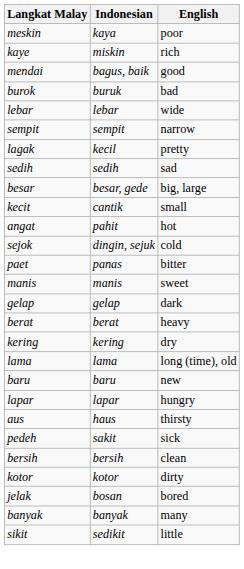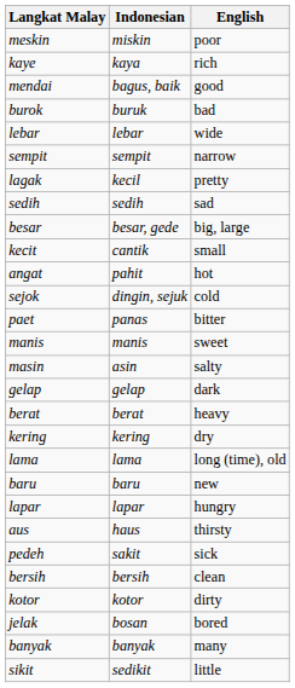 <table class="wikitable">
 <tr>
 <th>Langkat Malay</th>
 <th>Indonesian</th>
 <th>English</th>
 </tr>
 <tr>
 <td><em>meskin</em></td>
-<td><em>kaya</em></td>
+<td><em>miskin</em></td>
 <td>poor</td>
 </tr>
 <tr>
 <td><em>kaye</em></td>
-<td><em>miskin</em></td>
+<td><em>kaya</em></td>
 <td>rich</td>
 </tr>
 <tr>
 <td><em>mendai</em></td>
 <td><em>bagus, baik</em></td>
 <td>good</td>
 </tr>
 <tr>
 <td><em>burok</em></td>
 <td><em>buruk</em></td>
 <td>bad</td>
 </tr>
 <tr>
 <td><em>lebar</em></td>
 <td><em>lebar</em></td>
 <td>wide</td>
 </tr>
 <tr>
 <td><em>sempit</em></td>
 <td><em>sempit</em></td>
 <td>narrow</td>
 </tr>
 <tr>
 <td><em>lagak</em></td>
 <td><em>kecil</em></td>
 <td>pretty</td>
 </tr>
 <tr>
 <td><em>sedih</em></td>
 <td><em>sedih</em></td>
 <td>sad</td>
 </tr>
 <tr>
 <td><em>besar</em></td>
 <td><em>besar, gede</em></td>
 <td>big, large</td>
 </tr>
 <tr>
 <td><em>kecit</em></td>
 <td><em>cantik</em></td>
 <td>small</td>
 </tr>
 <tr>
 <td><em>angat</em></td>
 <td><em>pahit</em></td>
 <td>hot</td>
 </tr>
 <tr>
 <td><em>sejok</em></td>
 <td><em>dingin, sejuk</em></td>
 <td>cold</td>
 </tr>
 <tr>
 <td><em>paet</em></td>
 <td><em>panas</em></td>
 <td>bitter</td>
 </tr>
 <tr>
 <td><em>manis</em></td>
 <td><em>manis</em></td>
 <td>sweet</td>
+</tr>
+<tr>
+<td><em>masin</em></td>
+<td><em>asin</em></td>
+<td>salty</td>
 </tr>
 <tr>
 <td><em>gelap</em></td>
 <td><em>gelap</em></td>
 <td>dark</td>
 </tr>
 <tr>
 <td><em>berat</em></td>
 <td><em>berat</em></td>
 <td>heavy</td>
 </tr>
 <tr>
 <td><em>kering</em></td>
 <td><em>kering</em></td>
 <td>dry</td>
 </tr>
 <tr>
 <td><em>lama</em></td>
 <td><em>lama</em></td>
 <td>long (time), old</td>
 </tr>
 <tr>
 <td><em>baru</em></td>
 <td><em>baru</em></td>
 <td>new</td>
 </tr>
 <tr>
 <td><em>lapar</em></td>
 <td><em>lapar</em></td>
 <td>hungry</td>
 </tr>
 <tr>
 <td><em>aus</em></td>
 <td><em>haus</em></td>
 <td>thirsty</td>
 </tr>
 <tr>
 <td><em>pedeh</em></td>
 <td><em>sakit</em></td>
 <td>sick</td>
 </tr>
 <tr>
 <td><em>bersih</em></td>
 <td><em>bersih</em></td>
 <td>clean</td>
 </tr>
 <tr>
 <td><em>kotor</em></td>
 <td><em>kotor</em></td>
 <td>dirty</td>
 </tr>
 <tr>
 <td><em>jelak</em></td>
 <td><em>bosan</em></td>
 <td>bored</td>
 </tr>
 <tr>
 <td><em>banyak</em></td>
 <td><em>banyak</em></td>
 <td>many</td>
 </tr>
 <tr>
 <td><em>sikit</em></td>
 <td><em>sedikit</em></td>
 <td>little</td>
 </tr>
 </table>
